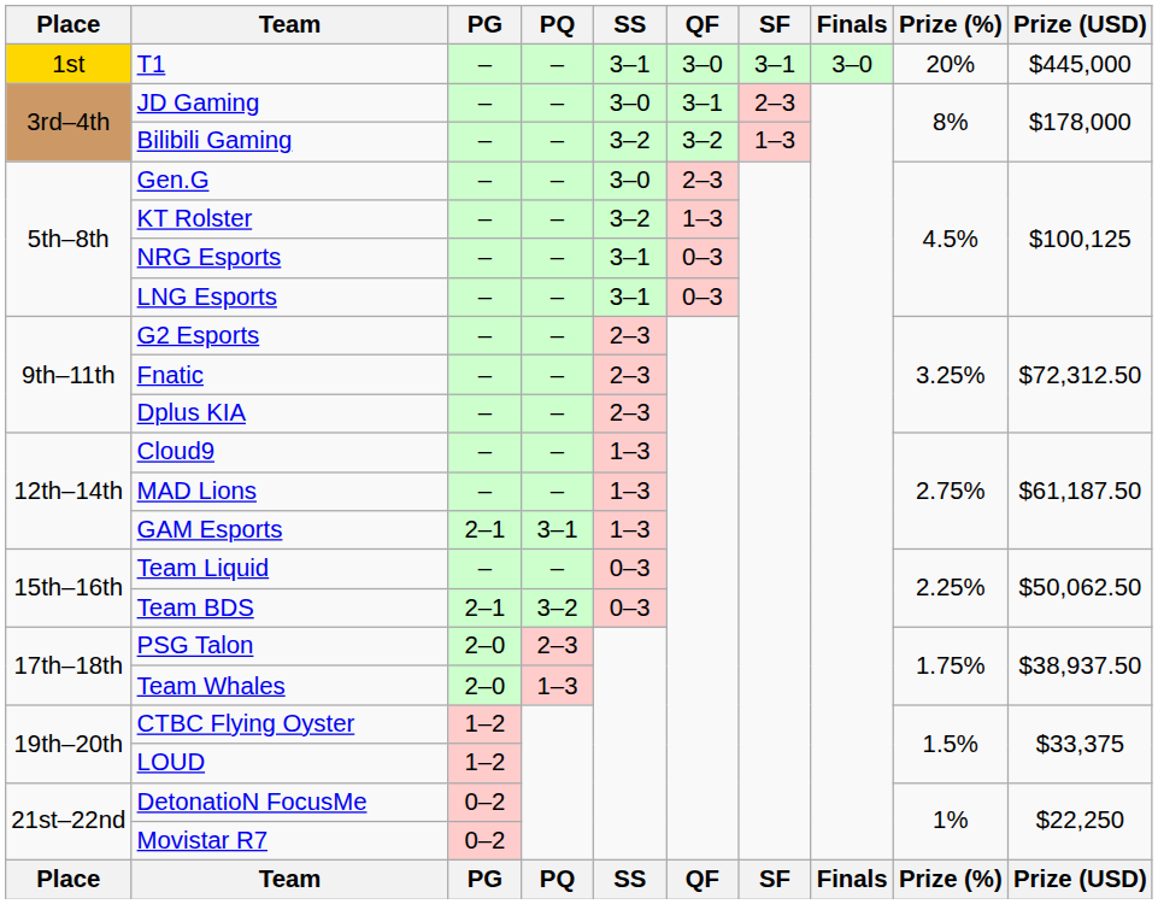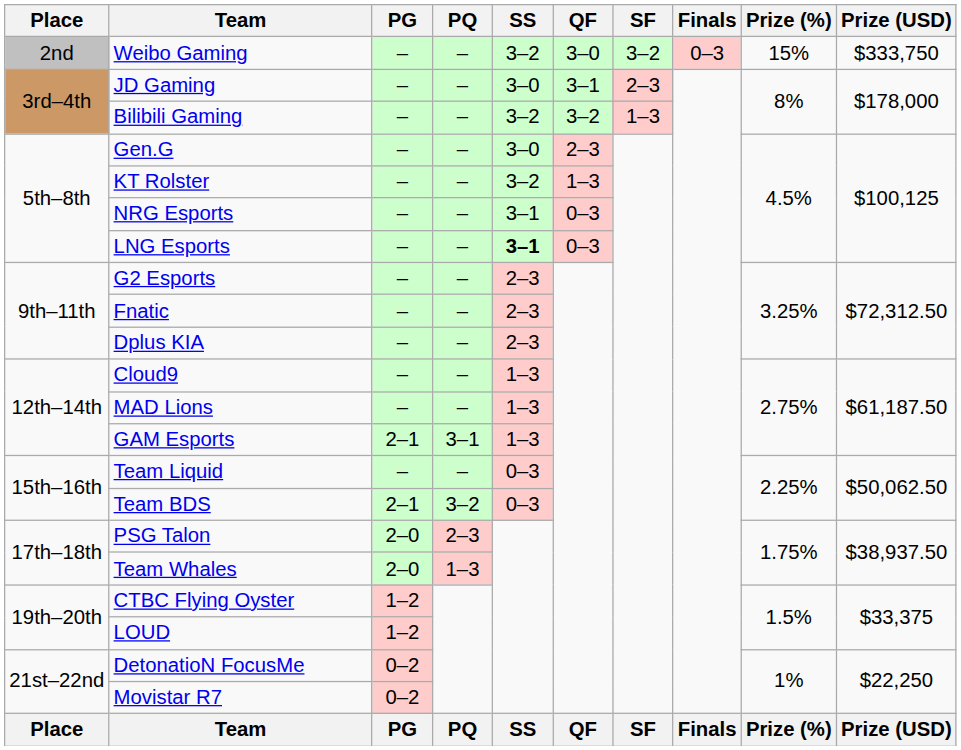 <table class="wikitable" style="text-align: center; white-space:nowrap">
 <tr>
 <th width="65px">Place</th>
 <th width="200px">Team</th>
 <th width="40px" title="Play-in Group">PG</th>
 <th width="40px" title="Play-in Qualifiers">PQ</th>
 <th width="40px" title="Swiss stage">SS</th>
 <th width="40px" title="Quarterfinals">QF</th>
 <th width="40px" title="Semifinals">SF</th>
 <th width="40px">Finals</th>
 <th>Prize (%)</th>
 <th>Prize (USD)</th>
 </tr>
 <tr>
-<td style="background: gold;">1st</td>
-<td style="text-align: left;"><a href='#'>T1</a></td>
+<td style="background: silver;">2nd</td>
+<td style="text-align: left;"><a href='#'>Weibo Gaming</a></td>
 <td bgcolor="#cfc">–</td>
 <td bgcolor="#cfc">–</td>
-<td bgcolor="#cfc">3–1</td>
+<td bgcolor="#cfc">3–2</td>
 <td bgcolor="#cfc">3–0</td>
-<td bgcolor="#cfc">3–1</td>
-<td bgcolor="#cfc">3–0</td>
-<td>20%</td>
-<td>$445,000</td>
+<td bgcolor="#cfc">3–2</td>
+<td bgcolor="#fcc">0–3</td>
+<td>15%</td>
+<td>$333,750</td>
 </tr>
 <tr>
 <td rowspan="2" style="background: #c96;">3rd–4th</td>
 <td style="text-align: left;"><a href='#'>JD Gaming</a></td>
 <td bgcolor="#cfc">–</td>
 <td bgcolor="#cfc">–</td>
 <td bgcolor="#cfc">3–0</td>
 <td bgcolor="#cfc">3–1</td>
 <td bgcolor="#fcc">2–3</td>
 <td rowspan="20"></td>
 <td rowspan="2">8%</td>
 <td rowspan="2">$178,000</td>
 </tr>
 <tr>
 <td style="text-align: left;"><a href='#'>Bilibili Gaming</a></td>
 <td bgcolor="#cfc">–</td>
 <td bgcolor="#cfc">–</td>
 <td bgcolor="#cfc">3–2</td>
 <td bgcolor="#cfc">3–2</td>
 <td bgcolor="#fcc">1–3</td>
 </tr>
 <tr>
 <td rowspan="4">5th–8th</td>
 <td style="text-align: left;"><a href='#'>Gen.G</a></td>
 <td bgcolor="#cfc">–</td>
 <td bgcolor="#cfc">–</td>
 <td bgcolor="#cfc">3–0</td>
 <td bgcolor="#fcc">2–3</td>
 <td rowspan="18"></td>
 <td rowspan="4">4.5%</td>
 <td rowspan="4">$100,125</td>
 </tr>
 <tr>
 <td style="text-align: left;"><a href='#'>KT Rolster</a></td>
 <td bgcolor="#cfc">–</td>
 <td bgcolor="#cfc">–</td>
 <td bgcolor="#cfc">3–2</td>
 <td bgcolor="#fcc">1–3</td>
 </tr>
 <tr>
 <td style="text-align: left;"><a href='#'>NRG Esports</a></td>
 <td bgcolor="#cfc">–</td>
 <td bgcolor="#cfc">–</td>
 <td bgcolor="#cfc">3–1</td>
 <td bgcolor="#fcc">0–3</td>
 </tr>
 <tr>
 <td style="text-align: left;"><a href='#'>LNG Esports</a></td>
 <td bgcolor="#cfc">–</td>
 <td bgcolor="#cfc">–</td>
-<td bgcolor="#cfc">3–1</td>
+<td bgcolor="#cfc"><strong>3–1</strong></td>
 <td bgcolor="#fcc">0–3</td>
 </tr>
 <tr>
 <td rowspan="3">9th–11th</td>
 <td style="text-align: left;"><a href='#'>G2 Esports</a></td>
 <td bgcolor="#cfc">–</td>
 <td bgcolor="#cfc">–</td>
 <td bgcolor="#fcc">2–3</td>
 <td rowspan="14"></td>
 <td rowspan="3">3.25%</td>
 <td rowspan="3">$72,312.50</td>
 </tr>
 <tr>
 <td style="text-align: left;"><a href='#'>Fnatic</a></td>
 <td bgcolor="#cfc">–</td>
 <td bgcolor="#cfc">–</td>
 <td bgcolor="#fcc">2–3</td>
 </tr>
 <tr>
 <td style="text-align: left;"><a href='#'>Dplus KIA</a></td>
 <td bgcolor="#cfc">–</td>
 <td bgcolor="#cfc">–</td>
 <td bgcolor="#fcc">2–3</td>
 </tr>
 <tr>
 <td rowspan="3">12th–14th</td>
 <td style="text-align: left;"><a href='#'>Cloud9</a></td>
 <td bgcolor="#cfc">–</td>
 <td bgcolor="#cfc">–</td>
 <td bgcolor="#fcc">1–3</td>
 <td rowspan="3">2.75%</td>
 <td rowspan="3">$61,187.50</td>
 </tr>
 <tr>
 <td style="text-align: left;"><a href='#'>MAD Lions</a></td>
 <td bgcolor="#cfc">–</td>
 <td bgcolor="#cfc">–</td>
 <td bgcolor="#fcc">1–3</td>
 </tr>
 <tr>
 <td style="text-align: left;"><a href='#'>GAM Esports</a></td>
 <td bgcolor="#cfc">2–1</td>
 <td bgcolor="#cfc">3–1</td>
 <td bgcolor="#fcc">1–3</td>
 </tr>
 <tr>
 <td rowspan="2">15th–16th</td>
 <td style="text-align: left;"><a href='#'>Team Liquid</a></td>
 <td bgcolor="#cfc">–</td>
 <td bgcolor="#cfc">–</td>
 <td bgcolor="#fcc">0–3</td>
 <td rowspan="2">2.25%</td>
 <td rowspan="2">$50,062.50</td>
 </tr>
 <tr>
 <td style="text-align: left;"><a href='#'>Team BDS</a></td>
 <td bgcolor="#cfc">2–1</td>
 <td bgcolor="#cfc">3–2</td>
 <td bgcolor="#fcc">0–3</td>
 </tr>
 <tr>
 <td rowspan="2">17th–18th</td>
 <td style="text-align: left;"><a href='#'>PSG Talon</a></td>
 <td bgcolor="#cfc">2–0</td>
 <td bgcolor="#fcc">2–3</td>
 <td rowspan="6"></td>
 <td rowspan="2">1.75%</td>
 <td rowspan="2">$38,937.50</td>
 </tr>
 <tr>
 <td style="text-align: left;"><a href='#'>Team Whales</a></td>
 <td bgcolor="#cfc">2–0</td>
 <td bgcolor="#fcc">1–3</td>
 </tr>
 <tr>
 <td rowspan="2">19th–20th</td>
 <td style="text-align: left;"><a href='#'>CTBC Flying Oyster</a></td>
 <td bgcolor="#fcc">1–2</td>
 <td rowspan="4"></td>
 <td rowspan="2">1.5%</td>
 <td rowspan="2">$33,375</td>
 </tr>
 <tr>
 <td style="text-align: left;"><a href='#'>LOUD</a></td>
 <td bgcolor="#fcc">1–2</td>
 </tr>
 <tr>
 <td rowspan="2">21st–22nd</td>
 <td style="text-align: left;"><a href='#'>DetonatioN FocusMe</a></td>
 <td bgcolor="#fcc">0–2</td>
 <td rowspan="2">1%</td>
 <td rowspan="2">$22,250</td>
 </tr>
 <tr>
 <td style="text-align: left;"><a href='#'>Movistar R7</a></td>
 <td bgcolor="#fcc">0–2</td>
 </tr>
 <tr>
 <th>Place</th>
 <th>Team</th>
 <th width="40px" title="Play-in Group">PG</th>
 <th width="40px" title="Play-in Qualifiers">PQ</th>
 <th width="40px" title="Swiss stage">SS</th>
 <th width="40px" title="Quarterfinals">QF</th>
 <th width="40px" title="Semifinals">SF</th>
 <th width="40px">Finals</th>
 <th>Prize (%)</th>
 <th>Prize (USD)</th>
 </tr>
 </table>
